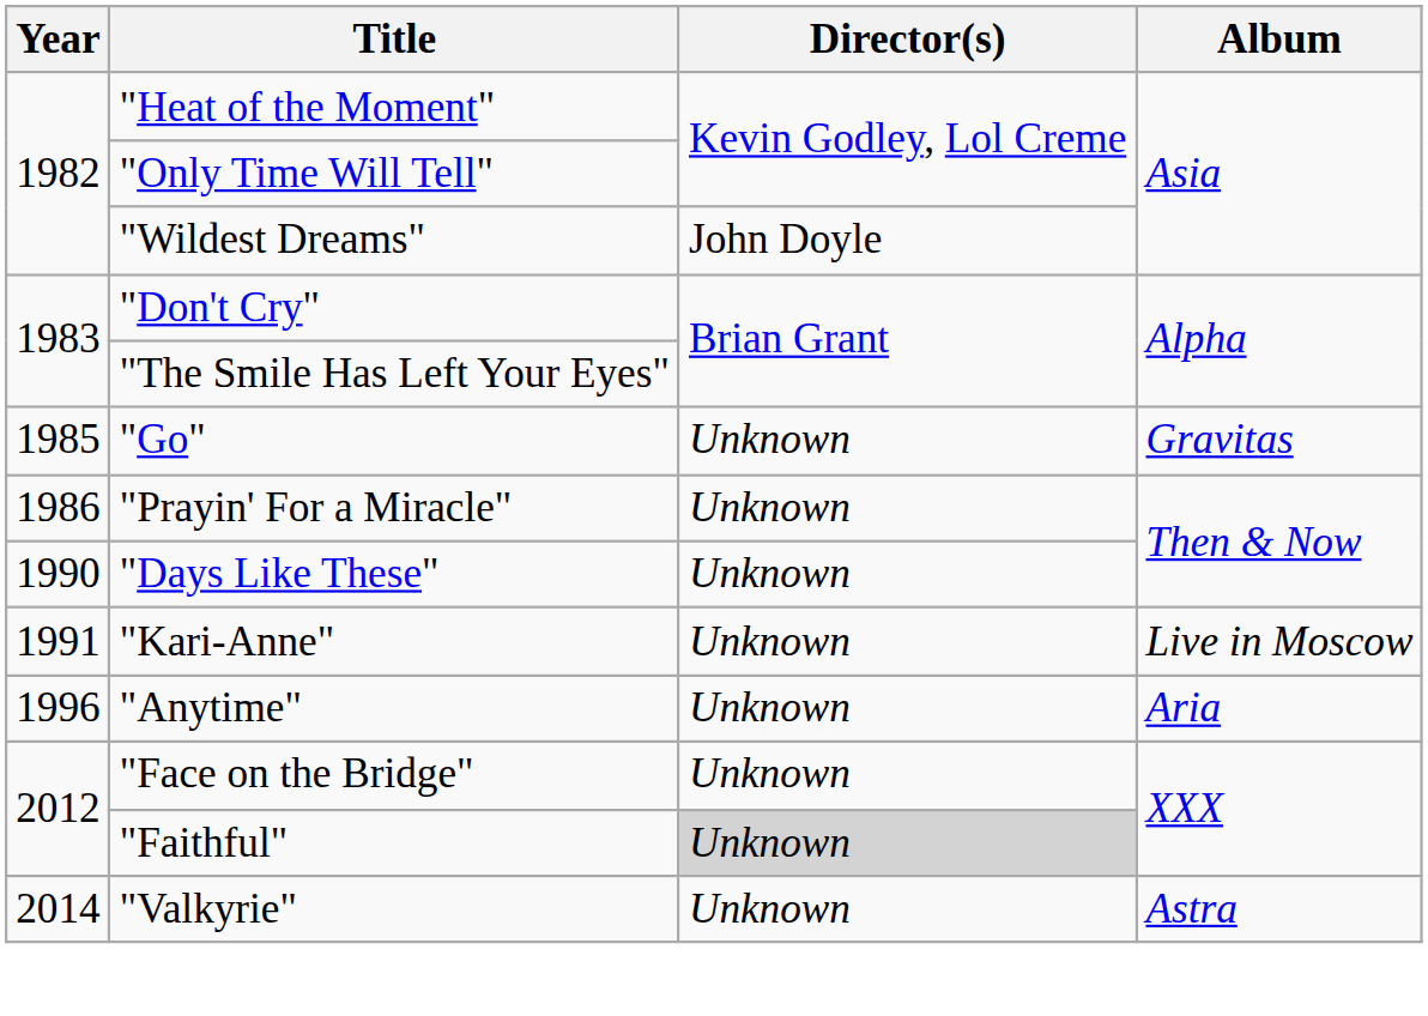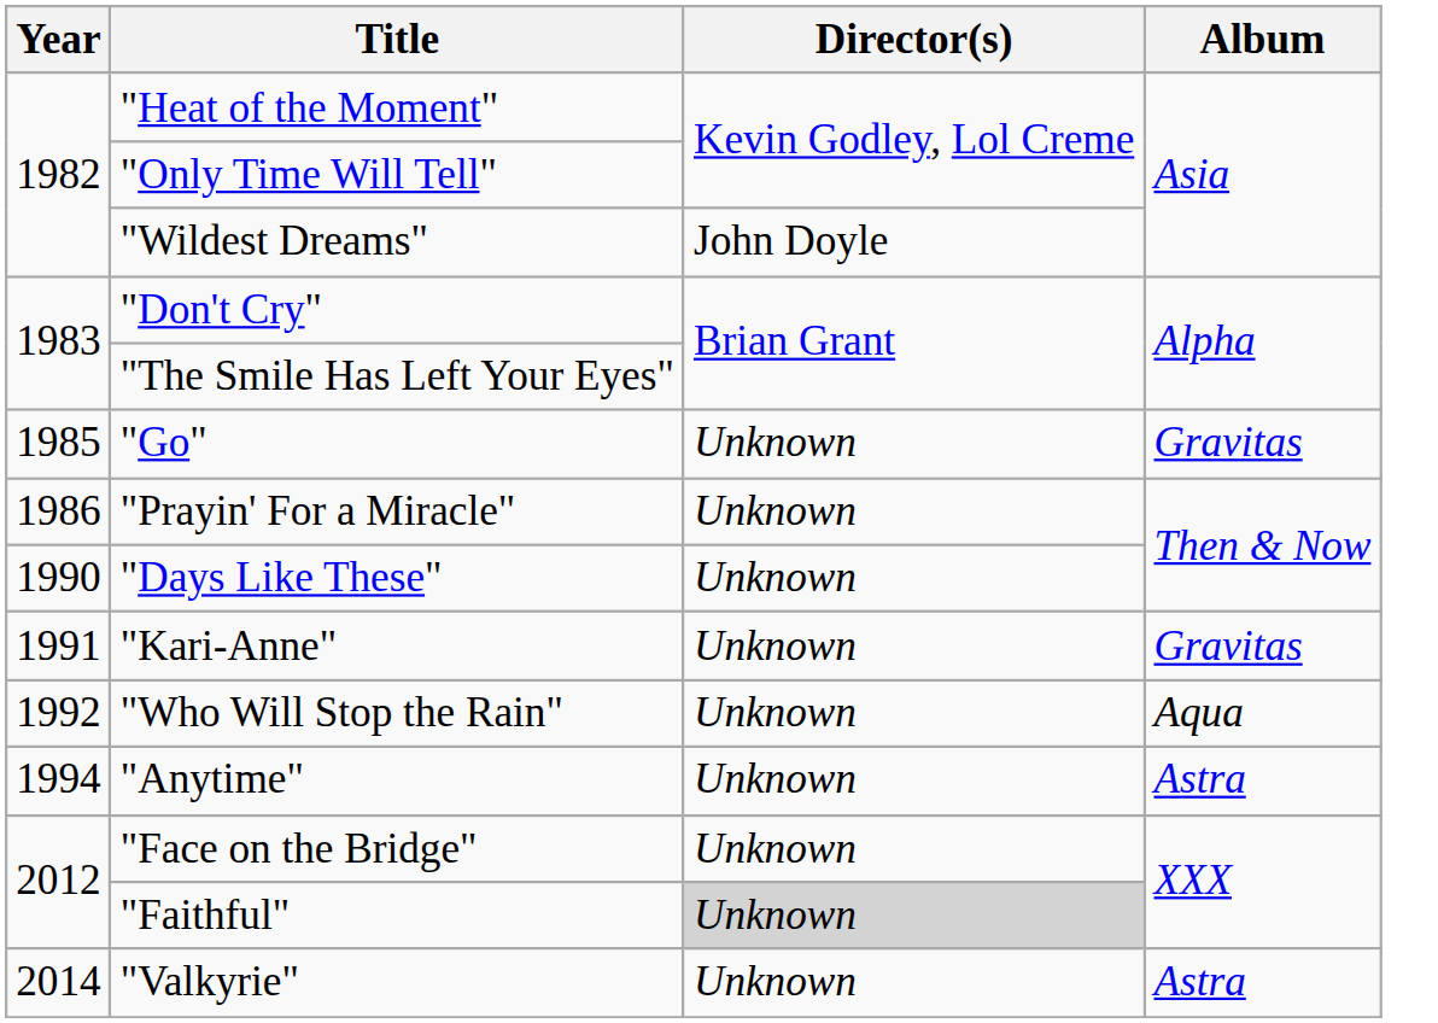 <table class="wikitable">
 <tr>
 <th>Year</th>
 <th>Title</th>
 <th>Director(s)</th>
 <th>Album</th>
 </tr>
 <tr>
 <td rowspan="3">1982</td>
 <td>"<a href='#'>Heat of the Moment</a>"</td>
 <td rowspan="2"><a href='#'>Kevin Godley</a>, <a href='#'>Lol Creme</a></td>
 <td rowspan="3"><em><a href='#'>Asia</a></em></td>
 </tr>
 <tr>
 <td>"<a href='#'>Only Time Will Tell</a>"</td>
 </tr>
 <tr>
 <td>"Wildest Dreams"</td>
 <td>John Doyle</td>
 </tr>
 <tr>
 <td rowspan="2">1983</td>
 <td>"<a href='#'>Don't Cry</a>"</td>
 <td rowspan="2"><a href='#'>Brian Grant</a></td>
 <td rowspan="2"><em><a href='#'>Alpha</a></em></td>
 </tr>
 <tr>
 <td>"The Smile Has Left Your Eyes"</td>
 </tr>
 <tr>
 <td>1985</td>
 <td>"<a href='#'>Go</a>"</td>
 <td><em>Unknown</em></td>
 <td><em><a href='#'>Gravitas</a></em></td>
 </tr>
 <tr>
 <td>1986</td>
 <td>"Prayin' For a Miracle"</td>
 <td><em>Unknown</em></td>
 <td rowspan="2"><em><a href='#'>Then & Now</a></em></td>
 </tr>
 <tr>
 <td>1990</td>
 <td>"<a href='#'>Days Like These</a>"</td>
 <td><em>Unknown</em></td>
 </tr>
 <tr>
 <td>1991</td>
 <td>"Kari-Anne"</td>
 <td><em>Unknown</em></td>
-<td><em>Live in Moscow</em></td>
+<td><em><a href='#'>Gravitas</a></em></td>
 </tr>
 <tr>
-<td>1996</td>
+<td>1992</td>
+<td>"Who Will Stop the Rain"</td>
+<td><em>Unknown</em></td>
+<td><em>Aqua</em></td>
+</tr>
+<tr>
+<td>1994</td>
 <td>"Anytime"</td>
 <td><em>Unknown</em></td>
-<td><em><a href='#'>Aria</a></em></td>
+<td><em><a href='#'>Astra</a></em></td>
 </tr>
 <tr>
 <td rowspan="2">2012</td>
 <td>"Face on the Bridge"</td>
 <td><em>Unknown</em></td>
 <td rowspan="2"><em><a href='#'>XXX</a></em></td>
 </tr>
 <tr>
 <td>"Faithful"</td>
 <td style="background: lightgrey;"><em>Unknown</em></td>
 </tr>
 <tr>
 <td>2014</td>
 <td>"Valkyrie"</td>
 <td><em>Unknown</em></td>
 <td><em><a href='#'>Astra</a></em></td>
 </tr>
 </table>
